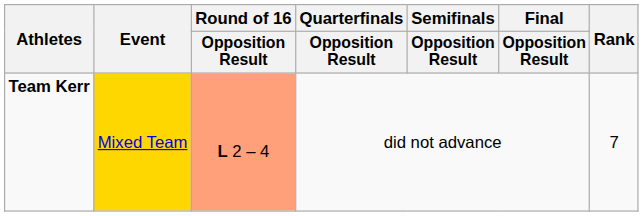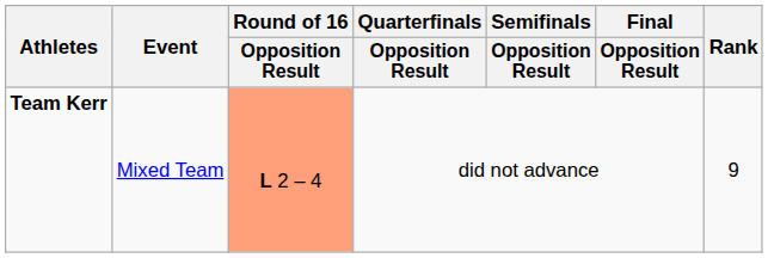 <table class="wikitable" style="font-size:90%">
 <tr>
 <th rowspan="2">Athletes</th>
 <th rowspan="2">Event</th>
 <th>Round of 16</th>
 <th>Quarterfinals</th>
 <th>Semifinals</th>
 <th>Final</th>
 <th rowspan=2>Rank</th>
 </tr>
 <tr style="font-size:95%">
 <th>Opposition<br>Result</th>
 <th>Opposition<br>Result</th>
 <th>Opposition<br>Result</th>
 <th>Opposition<br>Result</th>
 </tr>
 <tr align=center>
 <td align=left><strong>Team Kerr</strong><br><br><br><br><br><br><br></td>
-<td align=left style="background: gold;"><a href='#'>Mixed Team</a></td>
+<td align=left><a href='#'>Mixed Team</a></td>
 <td style="background: lightsalmon;"><br><strong>L</strong> 2 – 4</td>
 <td colspan=3>did not advance</td>
-<td>7</td>
+<td>9</td>
 </tr>
 </table>
